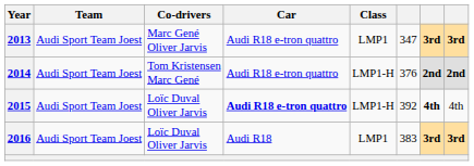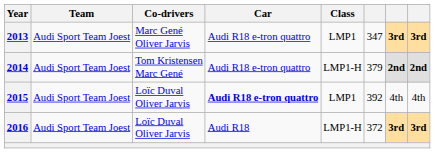 <table class="wikitable" style="text-align:center; font-size:90%">
 <tr>
 <th scope="col">Year</th>
 <th scope="col">Team</th>
 <th scope="col">Co-drivers</th>
 <th scope="col">Car</th>
 <th scope="col">Class</th>
 <th scope="col"></th>
 <th scope="col"></th>
 <th scope="col"></th>
 </tr>
 <tr>
 <th scope="row"><a href='#'>2013</a></th>
 <td align="left"nowrap> <a href='#'>Audi Sport Team Joest</a></td>
 <td align="left"nowrap> <a href='#'>Marc Gené</a><br> <a href='#'>Oliver Jarvis</a></td>
 <td align="left"nowrap><a href='#'>Audi R18 e-tron quattro</a></td>
 <td>LMP1</td>
 <td>347</td>
 <th style="background:#FFDF9F;">3rd</th>
 <th style="background:#FFDF9F;">3rd</th>
 </tr>
 <tr>
 <th scope="row"><a href='#'>2014</a></th>
 <td align="left"nowrap> <a href='#'>Audi Sport Team Joest</a></td>
 <td align="left"nowrap> <a href='#'>Tom Kristensen</a><br> <a href='#'>Marc Gené</a></td>
 <td align="left"nowrap><a href='#'>Audi R18 e-tron quattro</a></td>
 <td>LMP1-H</td>
-<td>376</td>
+<td>379</td>
 <th style="background:#DFDFDF;">2nd</th>
 <th style="background:#DFDFDF;">2nd</th>
 </tr>
 <tr>
 <th scope="row"><a href='#'>2015</a></th>
 <td align="left"nowrap> <a href='#'>Audi Sport Team Joest</a></td>
 <td align="left"nowrap> <a href='#'>Loïc Duval</a><br> <a href='#'>Oliver Jarvis</a></td>
 <td align="left"nowrap><strong><a href='#'>Audi R18 e-tron quattro</a></strong></td>
-<td>LMP1-H</td>
+<td>LMP1</td>
 <td>392</td>
-<td><strong>4th</strong></td>
+<td>4th</td>
 <td>4th</td>
 </tr>
 <tr>
 <th scope="row"><a href='#'>2016</a></th>
 <td align="left"nowrap> <a href='#'>Audi Sport Team Joest</a></td>
 <td align="left"nowrap> <a href='#'>Loïc Duval</a><br> <a href='#'>Oliver Jarvis</a></td>
 <td align="left"nowrap><a href='#'>Audi R18</a></td>
-<td>LMP1</td>
-<td>383</td>
+<td>LMP1-H</td>
+<td>372</td>
 <th style="background:#FFDF9F;">3rd</th>
 <th style="background:#FFDF9F;">3rd</th>
 </tr>
 <tr>
 <th colspan="8"></th>
 </tr>
 </table>
